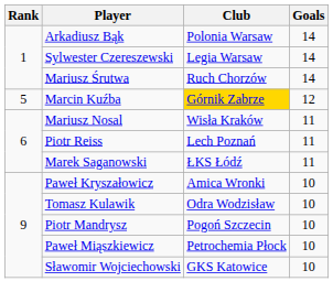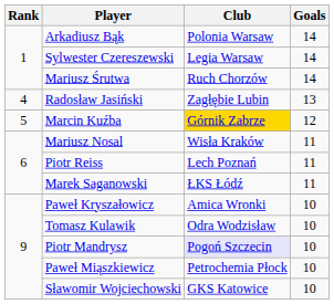 <table class="wikitable" style="text-align:center">
 <tr>
 <th>Rank</th>
 <th>Player</th>
 <th>Club</th>
 <th>Goals</th>
 </tr>
 <tr>
 <td rowspan="3">1</td>
 <td align="left"> <a href='#'>Arkadiusz Bąk</a></td>
 <td align="left"><a href='#'>Polonia Warsaw</a></td>
 <td>14</td>
 </tr>
 <tr |rowspan="1"|2>
 <td align="left"> <a href='#'>Sylwester Czereszewski</a></td>
 <td align="left"><a href='#'>Legia Warsaw</a></td>
 <td>14</td>
 </tr>
 <tr>
 <td align="left"> <a href='#'>Mariusz Śrutwa</a></td>
 <td align="left"><a href='#'>Ruch Chorzów</a></td>
 <td>14</td>
+</tr>
+<tr>
+<td rowspan="1">4</td>
+<td align="left"> <a href='#'>Radosław Jasiński</a></td>
+<td align="left"><a href='#'>Zagłębie Lubin</a></td>
+<td>13</td>
 </tr>
 <tr>
 <td rowspan="1">5</td>
 <td align="left"> <a href='#'>Marcin Kuźba</a></td>
 <td align="left" style="background: gold;"><a href='#'>Górnik Zabrze</a></td>
 <td>12</td>
 </tr>
 <tr>
 <td rowspan="3">6</td>
 <td align="left"> <a href='#'>Mariusz Nosal</a></td>
 <td align="left"><a href='#'>Wisła Kraków</a></td>
 <td>11</td>
 </tr>
 <tr>
 <td align="left"> <a href='#'>Piotr Reiss</a></td>
 <td align="left"><a href='#'>Lech Poznań</a></td>
 <td>11</td>
 </tr>
 <tr>
 <td align="left"> <a href='#'>Marek Saganowski</a></td>
 <td align="left"><a href='#'>ŁKS Łódź</a></td>
 <td>11</td>
 </tr>
 <tr>
 <td rowspan="5">9</td>
 <td align="left"> <a href='#'>Paweł Kryszałowicz</a></td>
 <td align="left"><a href='#'>Amica Wronki</a></td>
 <td>10</td>
 </tr>
 <tr>
 <td align="left"> <a href='#'>Tomasz Kulawik</a></td>
 <td align="left"><a href='#'>Odra Wodzisław</a></td>
 <td>10</td>
 </tr>
 <tr>
 <td align="left"> <a href='#'>Piotr Mandrysz</a></td>
-<td align="left"><a href='#'>Pogoń Szczecin</a></td>
+<td align="left" style="background: lavender;"><a href='#'>Pogoń Szczecin</a></td>
 <td>10</td>
 </tr>
 <tr>
 <td align="left"> <a href='#'>Paweł Miąszkiewicz</a></td>
 <td align="left"><a href='#'>Petrochemia Płock</a></td>
 <td>10</td>
 </tr>
 <tr>
 <td align="left"> <a href='#'>Sławomir Wojciechowski</a></td>
 <td align="left"><a href='#'>GKS Katowice</a></td>
 <td>10</td>
 </tr>
 </table>
